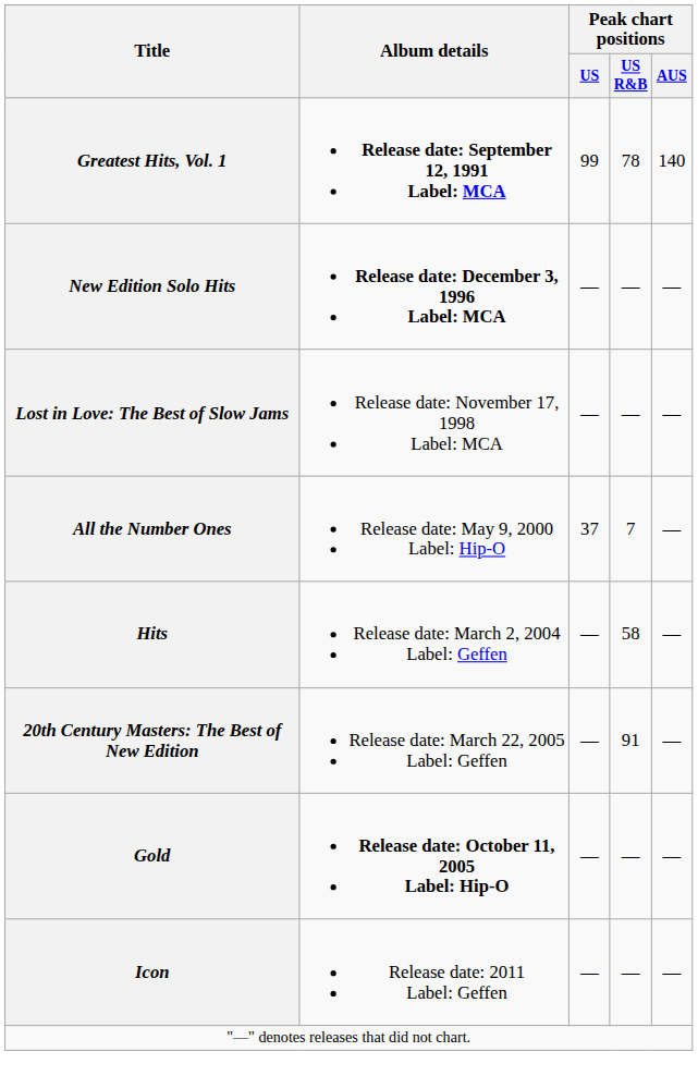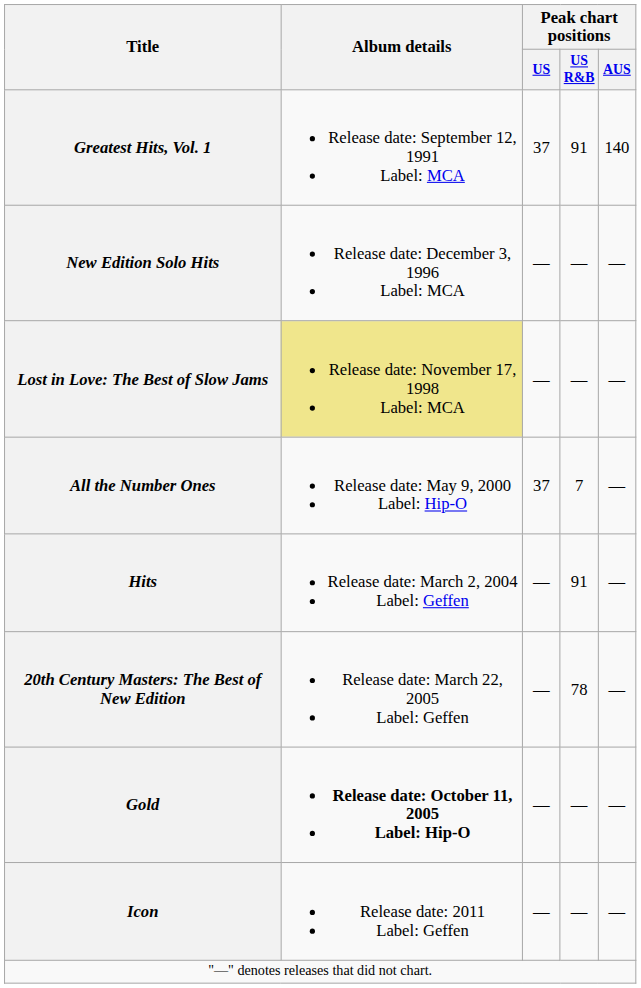 <table class="wikitable plainrowheaders" style="text-align:center;">
 <tr>
 <th rowspan="2">Title</th>
 <th rowspan="2">Album details</th>
 <th colspan="3">Peak chart positions</th>
 </tr>
 <tr style="font-size:smaller;">
 <th width="30"><a href='#'>US</a><br></th>
 <th width="30"><a href='#'>US<br>R&B</a><br></th>
 <th width="30"><a href='#'>AUS</a><br></th>
 </tr>
 <tr>
 <th scope="row"><em>Greatest Hits, Vol. 1</em></th>
-<td><strong><br><ul><li>Release date: September 12, 1991</li><li>Label: <a href='#'>MCA</a></li></ul></strong></td>
-<td>99</td>
-<td>78</td>
+<td><br><ul><li>Release date: September 12, 1991</li><li>Label: <a href='#'>MCA</a></li></ul></td>
+<td>37</td>
+<td>91</td>
 <td>140</td>
 </tr>
 <tr>
 <th scope="row"><em>New Edition Solo Hits</em></th>
-<td><strong><br><ul><li>Release date: December 3, 1996</li><li>Label: MCA</li></ul></strong></td>
+<td><br><ul><li>Release date: December 3, 1996</li><li>Label: MCA</li></ul></td>
 <td>—</td>
 <td>—</td>
 <td>—</td>
 </tr>
 <tr>
 <th scope="row"><em>Lost in Love: The Best of Slow Jams</em></th>
-<td><br><ul><li>Release date: November 17, 1998</li><li>Label: MCA</li></ul></td>
+<td style="background: khaki;"><br><ul><li>Release date: November 17, 1998</li><li>Label: MCA</li></ul></td>
 <td>—</td>
 <td>—</td>
 <td>—</td>
 </tr>
 <tr>
 <th scope="row"><em>All the Number Ones</em></th>
 <td><br><ul><li>Release date: May 9, 2000</li><li>Label: <a href='#'>Hip-O</a></li></ul></td>
 <td>37</td>
 <td>7</td>
 <td>—</td>
 </tr>
 <tr>
 <th scope="row"><em>Hits</em></th>
 <td><br><ul><li>Release date: March 2, 2004</li><li>Label: <a href='#'>Geffen</a></li></ul></td>
 <td>—</td>
-<td>58</td>
+<td>91</td>
 <td>—</td>
 </tr>
 <tr>
 <th scope="row"><em>20th Century Masters: The Best of New Edition</em></th>
 <td><br><ul><li>Release date: March 22, 2005</li><li>Label: Geffen</li></ul></td>
 <td>—</td>
-<td>91</td>
+<td>78</td>
 <td>—</td>
 </tr>
 <tr>
 <th scope="row"><em>Gold</em></th>
 <td><strong><br><ul><li>Release date: October 11, 2005</li><li>Label: Hip-O</li></ul></strong></td>
 <td>—</td>
 <td>—</td>
 <td>—</td>
 </tr>
 <tr>
 <th scope="row"><em>Icon</em></th>
 <td><br><ul><li>Release date: 2011</li><li>Label: Geffen</li></ul></td>
 <td>—</td>
 <td>—</td>
 <td>—</td>
 </tr>
 <tr>
 <td colspan="11" style="text-align:center; font-size:85%">"—" denotes releases that did not chart.</td>
 </tr>
 </table>
